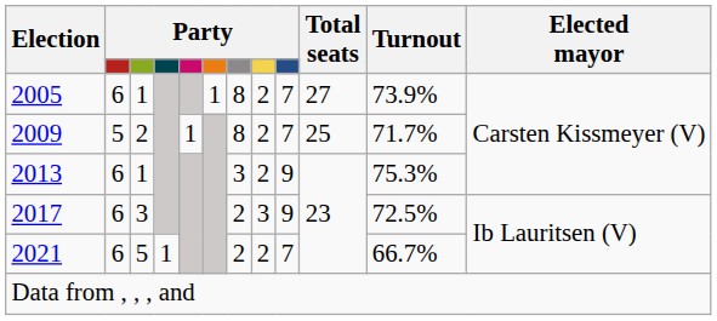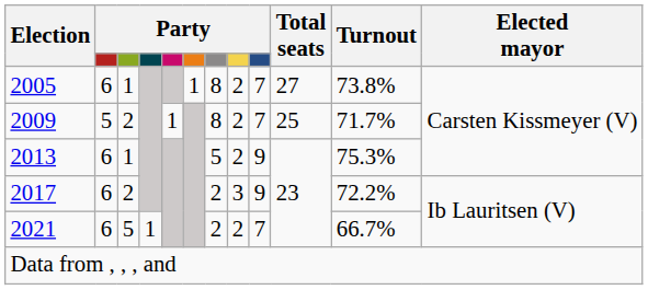 <table class="wikitable">
 <tr>
 <th rowspan="2">Election</th>
 <th colspan="8">Party</th>
 <th rowspan="2">Total<br>seats</th>
 <th rowspan="2">Turnout</th>
 <th rowspan="2">Elected<br>mayor</th>
 </tr>
 <tr>
 <td style="background:#B5211D;"><strong><a href='#'></a></strong></td>
 <td style="background:#89A920;"><strong><a href='#'></a></strong></td>
 <td style="background:#004450;"><strong><a href='#'></a></strong></td>
 <td style="background:#C9096C;"><strong><a href='#'></a></strong></td>
 <td style="background:#EC7D14;"><strong><a href='#'></a></strong></td>
 <td style="background:#8B8989;"><strong></strong></td>
 <td style="background:#F4D44D;"><strong><a href='#'></a></strong></td>
 <td style="background:#254C85;"><strong><a href='#'></a></strong></td>
 </tr>
 <tr>
 <td><a href='#'>2005</a></td>
 <td>6</td>
 <td>1</td>
 <td style="background:#CDC9C9;" rowspan="4"></td>
 <td style="background:#CDC9C9;"></td>
 <td>1</td>
 <td>8</td>
 <td>2</td>
 <td>7</td>
 <td>27</td>
-<td>73.9%</td>
+<td>73.8%</td>
 <td rowspan="3">Carsten Kissmeyer (V)</td>
 </tr>
 <tr>
 <td><a href='#'>2009</a></td>
 <td>5</td>
 <td>2</td>
 <td>1</td>
 <td style="background:#CDC9C9;" rowspan="4"></td>
 <td>8</td>
 <td>2</td>
 <td>7</td>
 <td>25</td>
 <td>71.7%</td>
 </tr>
 <tr>
 <td><a href='#'>2013</a></td>
 <td>6</td>
 <td>1</td>
 <td style="background:#CDC9C9;" rowspan="3"></td>
-<td>3</td>
+<td>5</td>
 <td>2</td>
 <td>9</td>
 <td rowspan="3">23</td>
 <td>75.3%</td>
 </tr>
 <tr>
 <td><a href='#'>2017</a></td>
 <td>6</td>
-<td>3</td>
+<td>2</td>
 <td>2</td>
 <td>3</td>
 <td>9</td>
-<td>72.5%</td>
+<td>72.2%</td>
 <td rowspan="2">Ib Lauritsen (V)</td>
 </tr>
 <tr>
 <td><a href='#'>2021</a></td>
 <td>6</td>
 <td>5</td>
 <td>1</td>
 <td>2</td>
 <td>2</td>
 <td>7</td>
 <td>66.7%</td>
 </tr>
 <tr>
 <td colspan="15">Data from , , ,  and </td>
 </tr>
 </table>
